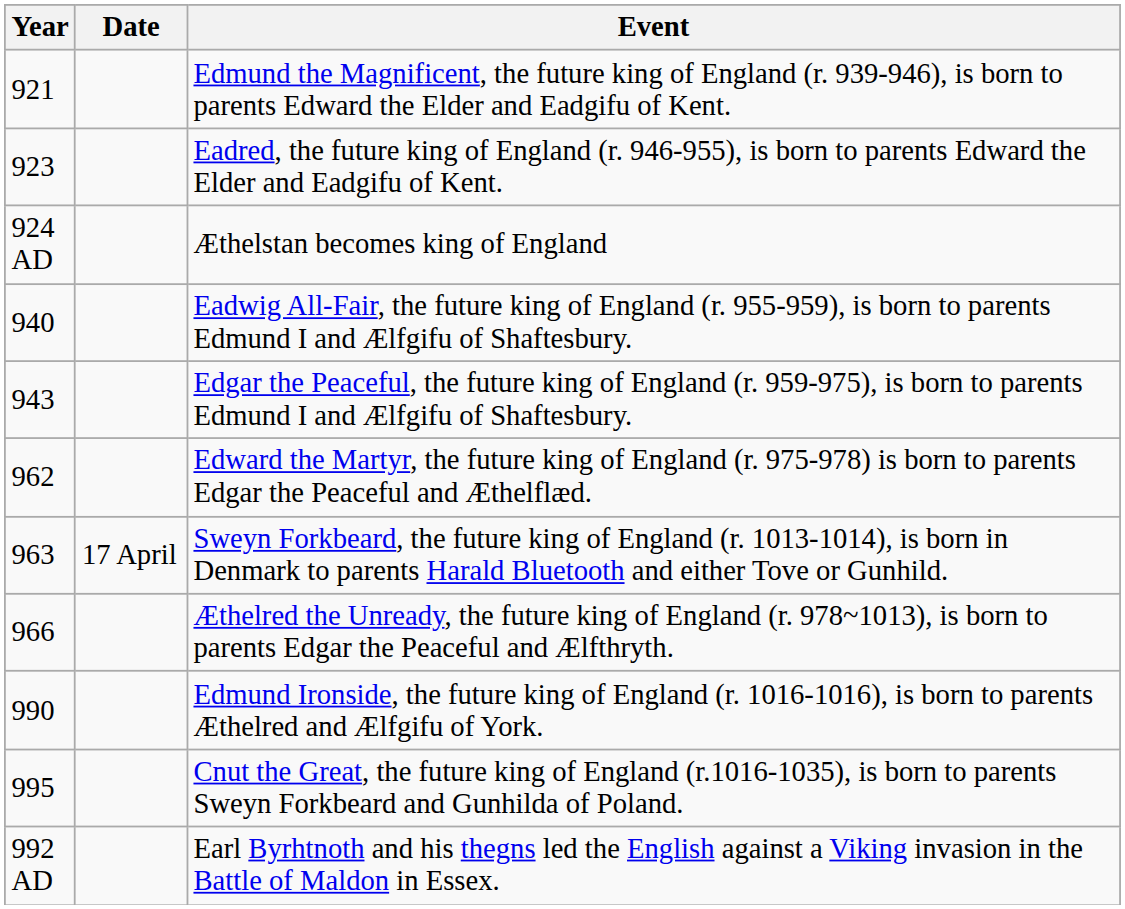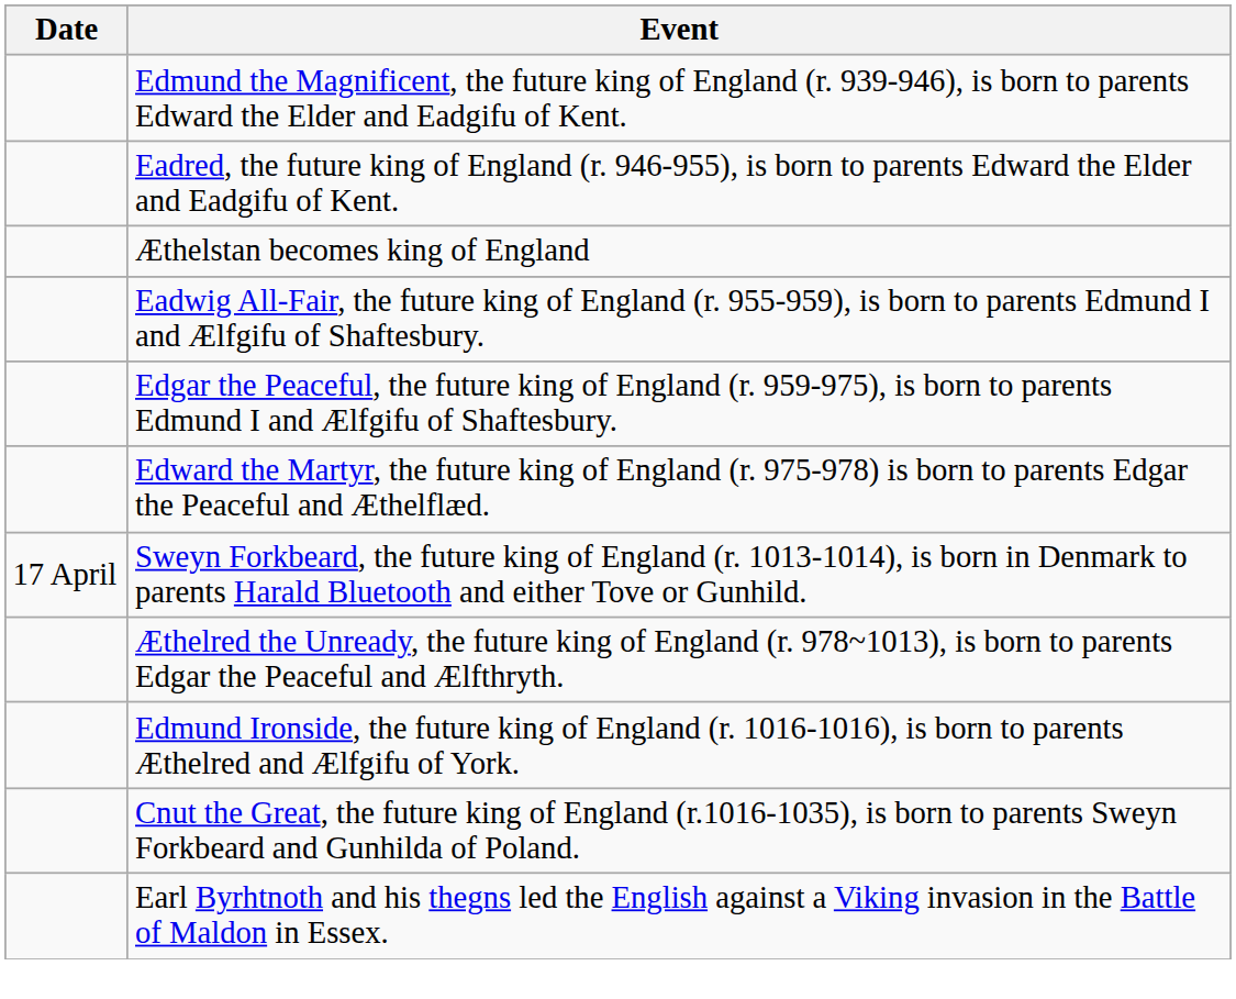 <table class="wikitable" width="100%">
 <tr>
-<th style="width:6%">Year</th>
 <th style="width:10%">Date</th>
 <th>Event</th>
 </tr>
 <tr>
-<td>921</td>
 <td></td>
 <td><a href='#'>Edmund the Magnificent</a>, the future king of England (r. 939-946), is born to parents Edward the Elder and Eadgifu of Kent.</td>
 </tr>
 <tr>
-<td>923</td>
 <td></td>
 <td><a href='#'>Eadred</a>, the future king of England (r. 946-955), is born to parents Edward the Elder and Eadgifu of Kent.</td>
 </tr>
 <tr>
-<td>924 AD</td>
 <td></td>
 <td>Æthelstan becomes king of England</td>
 </tr>
 <tr>
-<td>940</td>
 <td></td>
 <td><a href='#'>Eadwig All-Fair</a>, the future king of England (r. 955-959), is born to parents Edmund I and Ælfgifu of Shaftesbury.</td>
 </tr>
 <tr>
-<td>943</td>
 <td></td>
 <td><a href='#'>Edgar the Peaceful</a>, the future king of England (r. 959-975), is born to parents Edmund I and Ælfgifu of Shaftesbury.</td>
 </tr>
 <tr>
-<td>962</td>
 <td></td>
 <td><a href='#'>Edward the Martyr</a>, the future king of England (r. 975-978) is born to parents Edgar the Peaceful and Æthelflæd.</td>
 </tr>
 <tr>
-<td>963</td>
 <td>17 April</td>
 <td><a href='#'>Sweyn Forkbeard</a>, the future king of England (r. 1013-1014), is born in Denmark to parents <a href='#'>Harald Bluetooth</a> and either Tove or Gunhild.</td>
 </tr>
 <tr>
-<td>966</td>
 <td></td>
 <td><a href='#'>Æthelred the Unready</a>, the future king of England (r. 978~1013), is born to parents Edgar the Peaceful and Ælfthryth.</td>
 </tr>
 <tr>
-<td>990</td>
 <td></td>
 <td><a href='#'>Edmund Ironside</a>, the future king of England (r. 1016-1016), is born to parents Æthelred and Ælfgifu of York.</td>
 </tr>
 <tr>
-<td>995</td>
 <td></td>
 <td><a href='#'>Cnut the Great</a>, the future king of England (r.1016-1035), is born to parents Sweyn Forkbeard and Gunhilda of Poland.</td>
 </tr>
 <tr>
-<td>992 AD</td>
 <td></td>
 <td>Earl <a href='#'>Byrhtnoth</a> and his <a href='#'>thegns</a> led the <a href='#'>English</a> against a <a href='#'>Viking</a> invasion in the <a href='#'>Battle of Maldon</a> in Essex.</td>
 </tr>
 </table>
